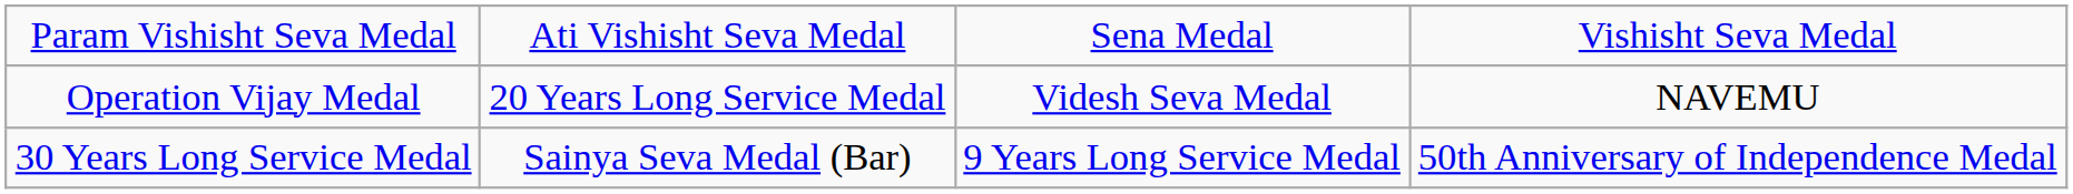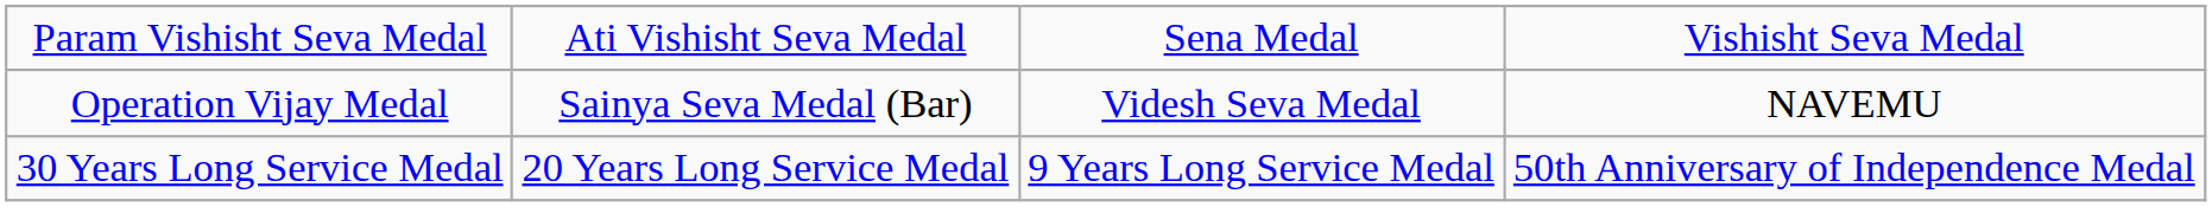 <table class="wikitable" style="margin:1em auto; text-align:center;">
 <tr>
 <td><a href='#'>Param Vishisht Seva Medal</a></td>
 <td><a href='#'>Ati Vishisht Seva Medal</a></td>
 <td><a href='#'>Sena Medal</a></td>
 <td><a href='#'>Vishisht Seva Medal</a></td>
 </tr>
 <tr>
 <td><a href='#'>Operation Vijay Medal</a></td>
-<td><a href='#'>20 Years Long Service Medal</a></td>
+<td><a href='#'>Sainya Seva Medal</a> (Bar)</td>
 <td><a href='#'>Videsh Seva Medal</a></td>
 <td>NAVEMU</td>
 </tr>
 <tr>
 <td><a href='#'>30 Years Long Service Medal</a></td>
-<td><a href='#'>Sainya Seva Medal</a> (Bar)</td>
+<td><a href='#'>20 Years Long Service Medal</a></td>
 <td><a href='#'>9 Years Long Service Medal</a></td>
 <td><a href='#'>50th Anniversary of Independence Medal</a></td>
 </tr>
 </table>
